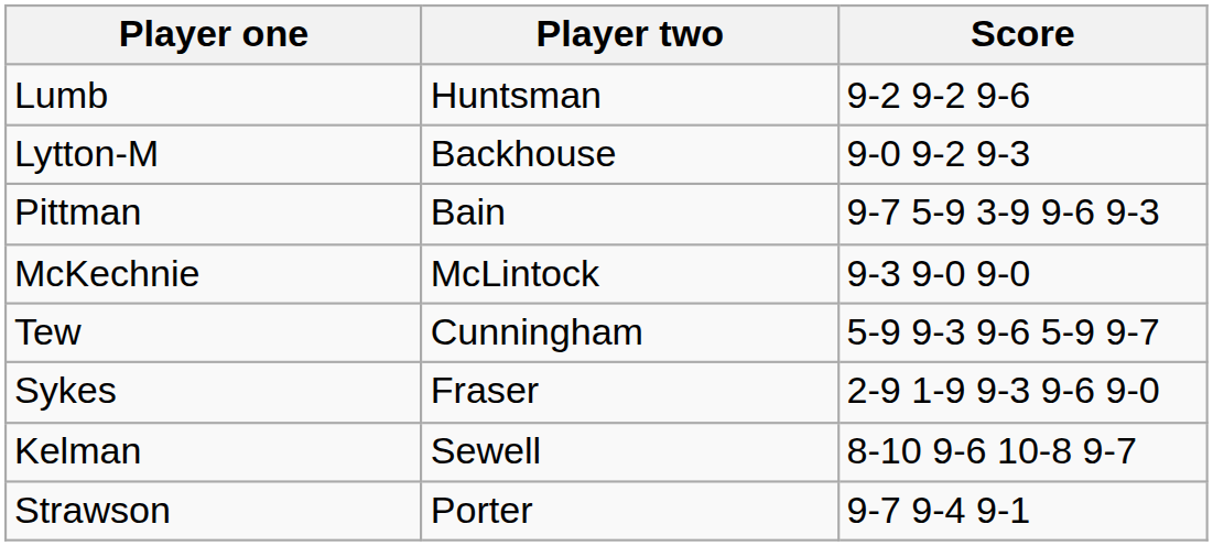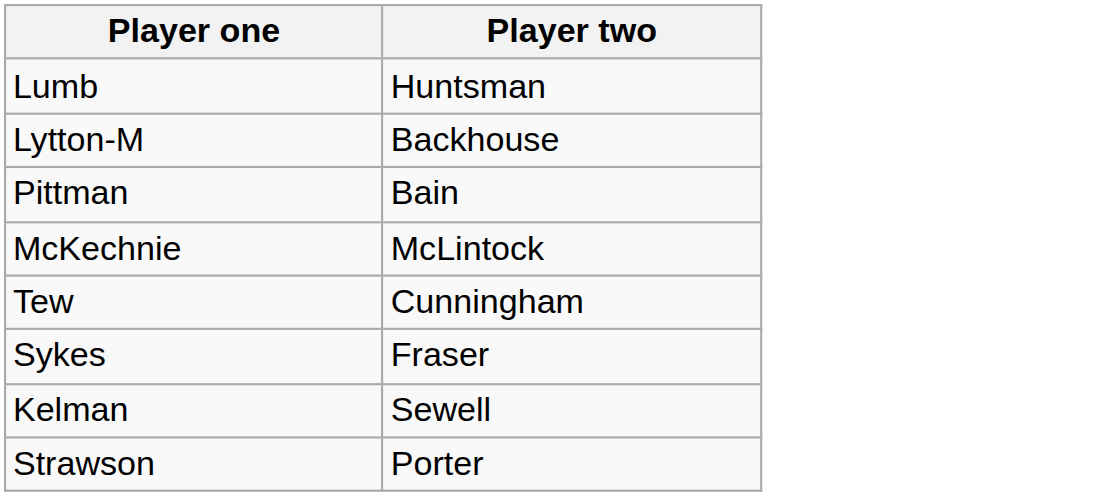 <table class="wikitable">
 <tr>
 <th width=170>Player one</th>
 <th width=170>Player two</th>
-<th width=150>Score</th>
 </tr>
 <tr>
 <td> Lumb</td>
 <td> Huntsman</td>
-<td>9-2 9-2 9-6</td>
 </tr>
 <tr>
 <td> Lytton-M</td>
 <td> Backhouse</td>
-<td>9-0 9-2 9-3</td>
 </tr>
 <tr>
 <td> Pittman</td>
 <td> Bain</td>
-<td>9-7 5-9 3-9 9-6 9-3</td>
 </tr>
 <tr>
 <td> McKechnie</td>
 <td> McLintock</td>
-<td>9-3 9-0 9-0</td>
 </tr>
 <tr>
 <td> Tew</td>
 <td> Cunningham</td>
-<td>5-9 9-3 9-6 5-9 9-7</td>
 </tr>
 <tr>
 <td> Sykes</td>
 <td> Fraser</td>
-<td>2-9 1-9 9-3 9-6 9-0</td>
 </tr>
 <tr>
 <td> Kelman</td>
 <td> Sewell</td>
-<td>8-10 9-6 10-8 9-7</td>
 </tr>
 <tr>
 <td> Strawson</td>
 <td> Porter</td>
-<td>9-7 9-4 9-1</td>
 </tr>
 </table>
